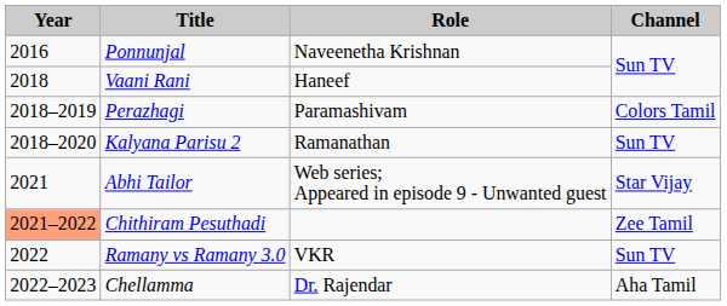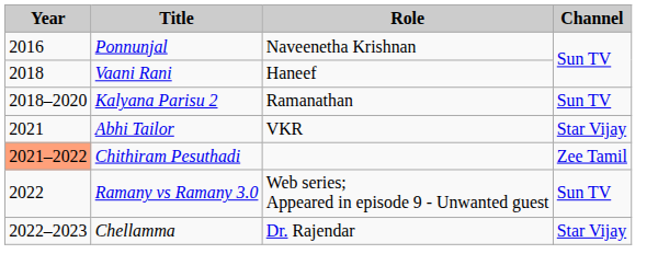 <table class="wikitable">
 <tr>
 <th style="background:#ccc;">Year</th>
 <th style="background:#ccc;">Title</th>
 <th style="background:#ccc;">Role</th>
 <th style="background:#ccc;">Channel</th>
 </tr>
 <tr>
 <td>2016</td>
 <td><em><a href='#'>Ponnunjal</a></em></td>
 <td>Naveenetha Krishnan</td>
 <td rowspan=2><a href='#'>Sun TV</a></td>
 </tr>
 <tr>
 <td>2018</td>
 <td><em><a href='#'>Vaani Rani</a></em></td>
 <td>Haneef</td>
 </tr>
 <tr>
-<td>2018–2019</td>
-<td><em><a href='#'>Perazhagi</a></em></td>
-<td>Paramashivam</td>
-<td><a href='#'>Colors Tamil</a></td>
-</tr>
-<tr>
 <td>2018–2020</td>
 <td><em><a href='#'>Kalyana Parisu 2</a></em></td>
 <td>Ramanathan</td>
 <td><a href='#'>Sun TV</a></td>
 </tr>
 <tr>
 <td>2021</td>
 <td><em><a href='#'>Abhi Tailor</a></em></td>
-<td>Web series;<br>Appeared in episode 9 - Unwanted guest</td>
+<td>VKR</td>
 <td><a href='#'>Star Vijay</a></td>
 </tr>
 <tr>
 <td style="background: lightsalmon;">2021–2022</td>
 <td><em><a href='#'>Chithiram Pesuthadi</a></em></td>
 <td></td>
 <td><a href='#'>Zee Tamil</a></td>
 </tr>
 <tr>
 <td>2022</td>
 <td><em><a href='#'>Ramany vs Ramany 3.0</a></em></td>
-<td>VKR</td>
+<td>Web series;<br>Appeared in episode 9 - Unwanted guest</td>
 <td><a href='#'>Sun TV</a></td>
 </tr>
 <tr>
 <td>2022–2023</td>
 <td><em>Chellamma</em></td>
 <td><a href='#'>Dr.</a> Rajendar</td>
-<td>Aha Tamil</td>
+<td><a href='#'>Star Vijay</a></td>
 </tr>
 </table>
